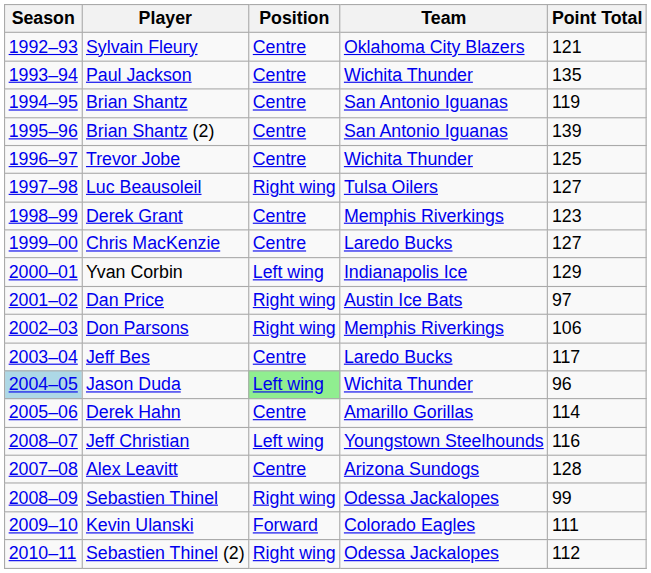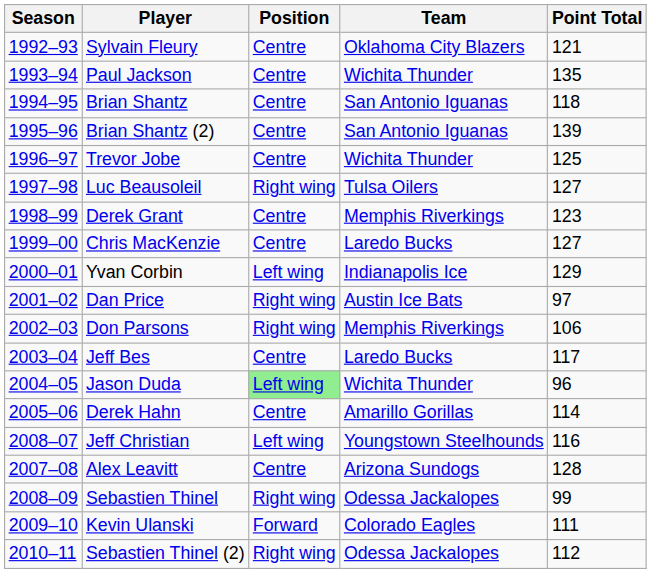 <table class="wikitable sortable">
 <tr>
 <th>Season</th>
 <th>Player</th>
 <th>Position</th>
 <th>Team</th>
 <th>Point Total</th>
 </tr>
 <tr>
 <td><a href='#'>1992–93</a></td>
 <td><a href='#'>Sylvain Fleury</a></td>
 <td><a href='#'>Centre</a></td>
 <td><a href='#'>Oklahoma City Blazers</a></td>
 <td>121</td>
 </tr>
 <tr>
 <td><a href='#'>1993–94</a></td>
 <td><a href='#'>Paul Jackson</a></td>
 <td><a href='#'>Centre</a></td>
 <td><a href='#'>Wichita Thunder</a></td>
 <td>135</td>
 </tr>
 <tr>
 <td><a href='#'>1994–95</a></td>
 <td><a href='#'>Brian Shantz</a></td>
 <td><a href='#'>Centre</a></td>
 <td><a href='#'>San Antonio Iguanas</a></td>
-<td>119</td>
+<td>118</td>
 </tr>
 <tr>
 <td><a href='#'>1995–96</a></td>
 <td><a href='#'>Brian Shantz</a> (2)</td>
 <td><a href='#'>Centre</a></td>
 <td><a href='#'>San Antonio Iguanas</a></td>
 <td>139</td>
 </tr>
 <tr>
 <td><a href='#'>1996–97</a></td>
 <td><a href='#'>Trevor Jobe</a></td>
 <td><a href='#'>Centre</a></td>
 <td><a href='#'>Wichita Thunder</a></td>
 <td>125</td>
 </tr>
 <tr>
 <td><a href='#'>1997–98</a></td>
 <td><a href='#'>Luc Beausoleil</a></td>
 <td><a href='#'>Right wing</a></td>
 <td><a href='#'>Tulsa Oilers</a></td>
 <td>127</td>
 </tr>
 <tr>
 <td><a href='#'>1998–99</a></td>
 <td><a href='#'>Derek Grant</a></td>
 <td><a href='#'>Centre</a></td>
 <td><a href='#'>Memphis Riverkings</a></td>
 <td>123</td>
 </tr>
 <tr>
 <td><a href='#'>1999–00</a></td>
 <td><a href='#'>Chris MacKenzie</a></td>
 <td><a href='#'>Centre</a></td>
 <td><a href='#'>Laredo Bucks</a></td>
 <td>127</td>
 </tr>
 <tr>
 <td><a href='#'>2000–01</a></td>
 <td>Yvan Corbin</td>
 <td><a href='#'>Left wing</a></td>
 <td><a href='#'>Indianapolis Ice</a></td>
 <td>129</td>
 </tr>
 <tr>
 <td><a href='#'>2001–02</a></td>
 <td><a href='#'>Dan Price</a></td>
 <td><a href='#'>Right wing</a></td>
 <td><a href='#'>Austin Ice Bats</a></td>
 <td>97</td>
 </tr>
 <tr>
 <td><a href='#'>2002–03</a></td>
 <td><a href='#'>Don Parsons</a></td>
 <td><a href='#'>Right wing</a></td>
 <td><a href='#'>Memphis Riverkings</a></td>
 <td>106</td>
 </tr>
 <tr>
 <td><a href='#'>2003–04</a></td>
 <td><a href='#'>Jeff Bes</a></td>
 <td><a href='#'>Centre</a></td>
 <td><a href='#'>Laredo Bucks</a></td>
 <td>117</td>
 </tr>
 <tr>
-<td style="background: lightblue;"><a href='#'>2004–05</a></td>
+<td><a href='#'>2004–05</a></td>
 <td><a href='#'>Jason Duda</a></td>
 <td style="background: lightgreen;"><a href='#'>Left wing</a></td>
 <td><a href='#'>Wichita Thunder</a></td>
 <td>96</td>
 </tr>
 <tr>
 <td><a href='#'>2005–06</a></td>
 <td><a href='#'>Derek Hahn</a></td>
 <td><a href='#'>Centre</a></td>
 <td><a href='#'>Amarillo Gorillas</a></td>
 <td>114</td>
 </tr>
 <tr>
 <td><a href='#'>2008–07</a></td>
 <td><a href='#'>Jeff Christian</a></td>
 <td><a href='#'>Left wing</a></td>
 <td><a href='#'>Youngstown Steelhounds</a></td>
 <td>116</td>
 </tr>
 <tr>
 <td><a href='#'>2007–08</a></td>
 <td><a href='#'>Alex Leavitt</a></td>
 <td><a href='#'>Centre</a></td>
 <td><a href='#'>Arizona Sundogs</a></td>
 <td>128</td>
 </tr>
 <tr>
 <td><a href='#'>2008–09</a></td>
 <td><a href='#'>Sebastien Thinel</a></td>
 <td><a href='#'>Right wing</a></td>
 <td><a href='#'>Odessa Jackalopes</a></td>
 <td>99</td>
 </tr>
 <tr>
 <td><a href='#'>2009–10</a></td>
 <td><a href='#'>Kevin Ulanski</a></td>
 <td><a href='#'>Forward</a></td>
 <td><a href='#'>Colorado Eagles</a></td>
 <td>111</td>
 </tr>
 <tr>
 <td><a href='#'>2010–11</a></td>
 <td><a href='#'>Sebastien Thinel</a> (2)</td>
 <td><a href='#'>Right wing</a></td>
 <td><a href='#'>Odessa Jackalopes</a></td>
 <td>112</td>
 </tr>
 </table>
